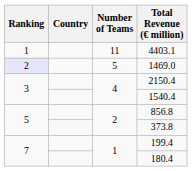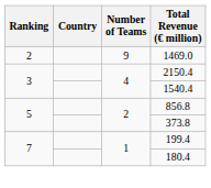 <table class="wikitable" style="text-align:center; margin-left:1em; float:right;">
 <tr>
 <th style="width:65px;">Ranking</th>
 <th style="width:65px;">Country</th>
 <th style="width:65px;">Number of Teams</th>
 <th style="width:75px;">Total Revenue<br>(€ million)</th>
 </tr>
 <tr>
-<td>1</td>
+<td>2</td>
 <td></td>
-<td>11</td>
-<td>4403.1</td>
-</tr>
-<tr>
-<td style="background: lavender;">2</td>
-<td></td>
-<td>5</td>
+<td>9</td>
 <td>1469.0</td>
 </tr>
 <tr>
 <td rowspan="2" style="text-align: center;">3</td>
 <td></td>
 <td rowspan="2" style="text-align: center;">4</td>
 <td>2150.4</td>
 </tr>
 <tr>
 <td></td>
 <td>1540.4</td>
 </tr>
 <tr>
 <td rowspan="2" style="text-align: center;">5</td>
 <td></td>
 <td rowspan="2" style="text-align: center;">2</td>
 <td>856.8</td>
 </tr>
 <tr>
 <td></td>
 <td>373.8</td>
 </tr>
 <tr>
 <td rowspan="2" style="text-align: center;">7</td>
 <td></td>
 <td rowspan="2" style="text-align: center;">1</td>
 <td>199.4</td>
 </tr>
 <tr>
 <td></td>
 <td>180.4</td>
 </tr>
 </table>
